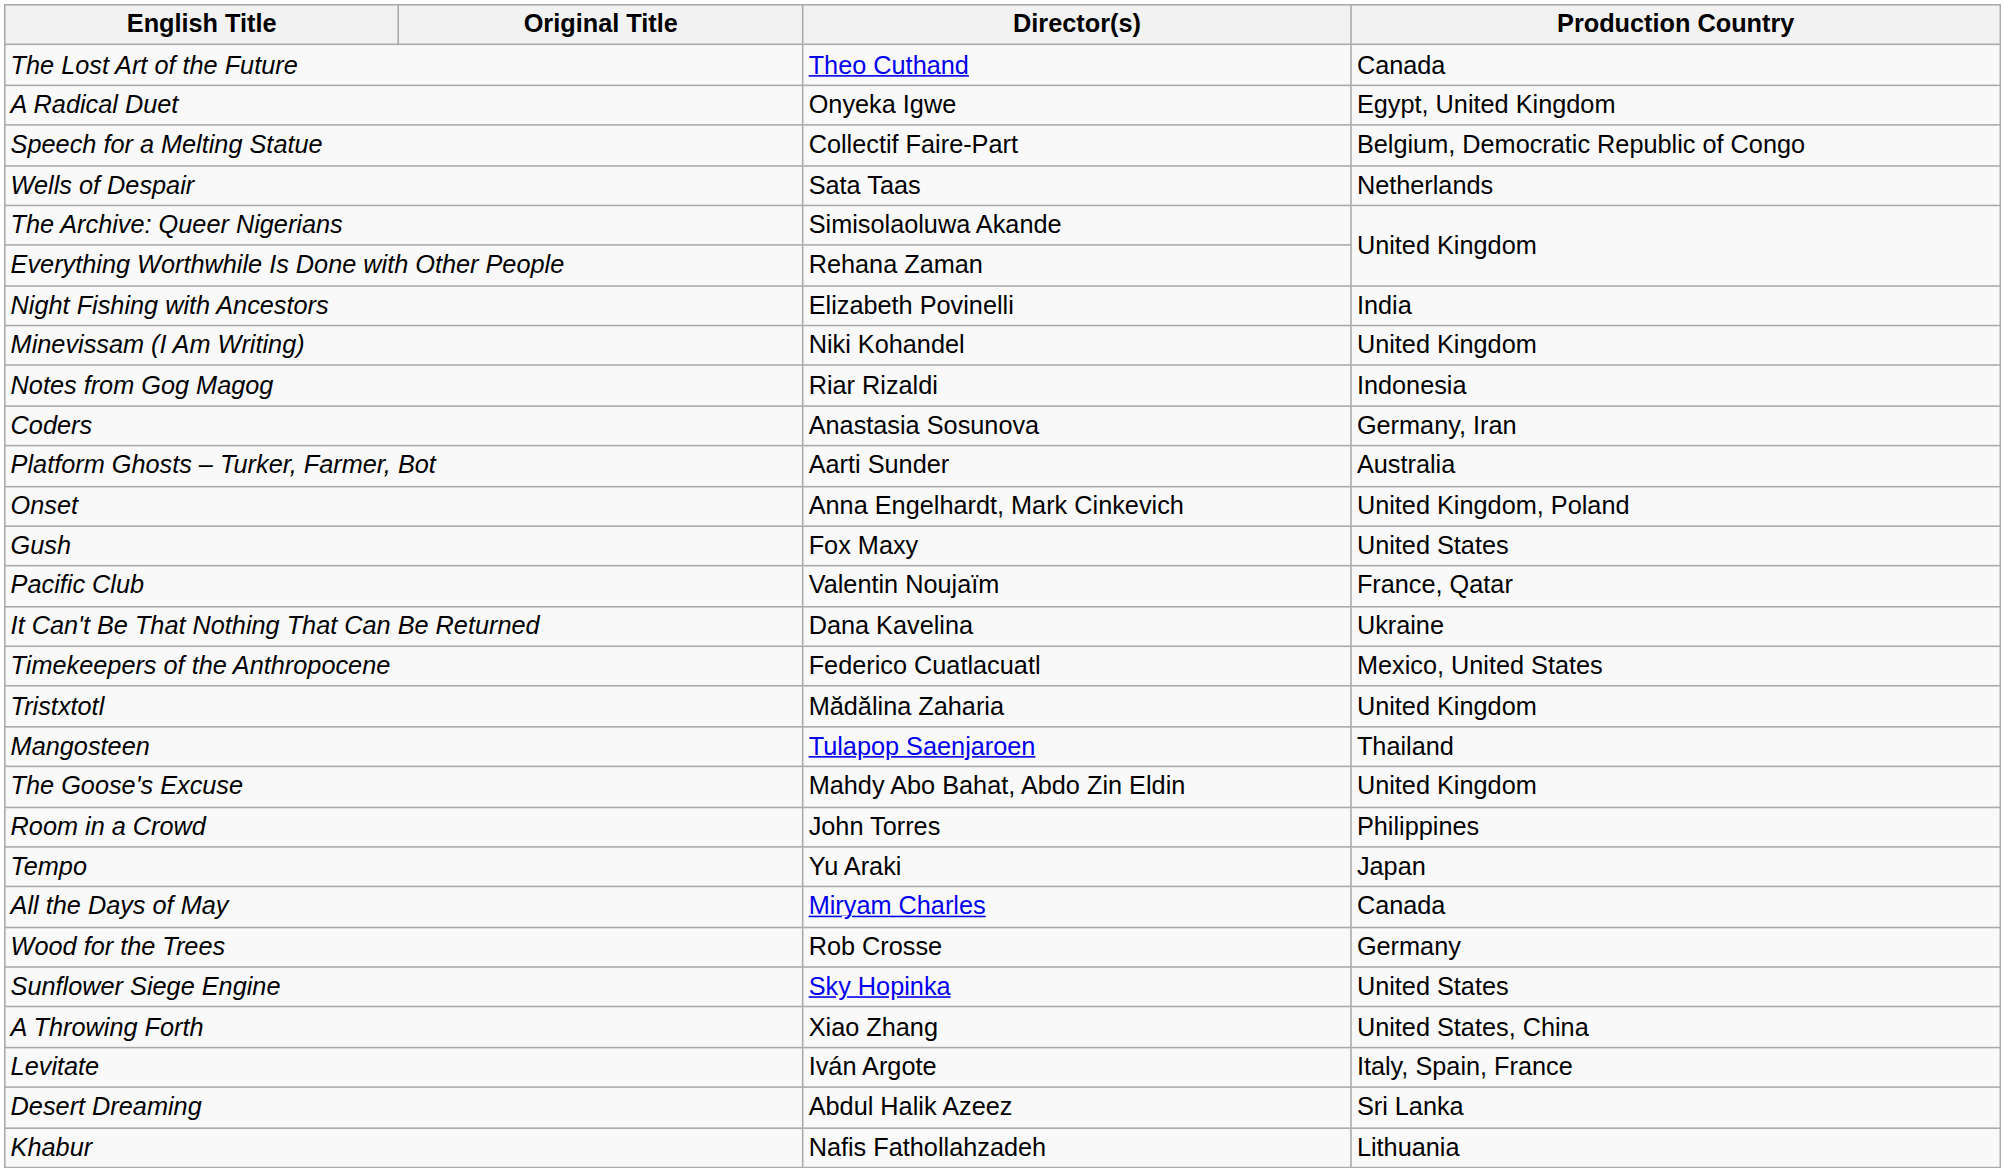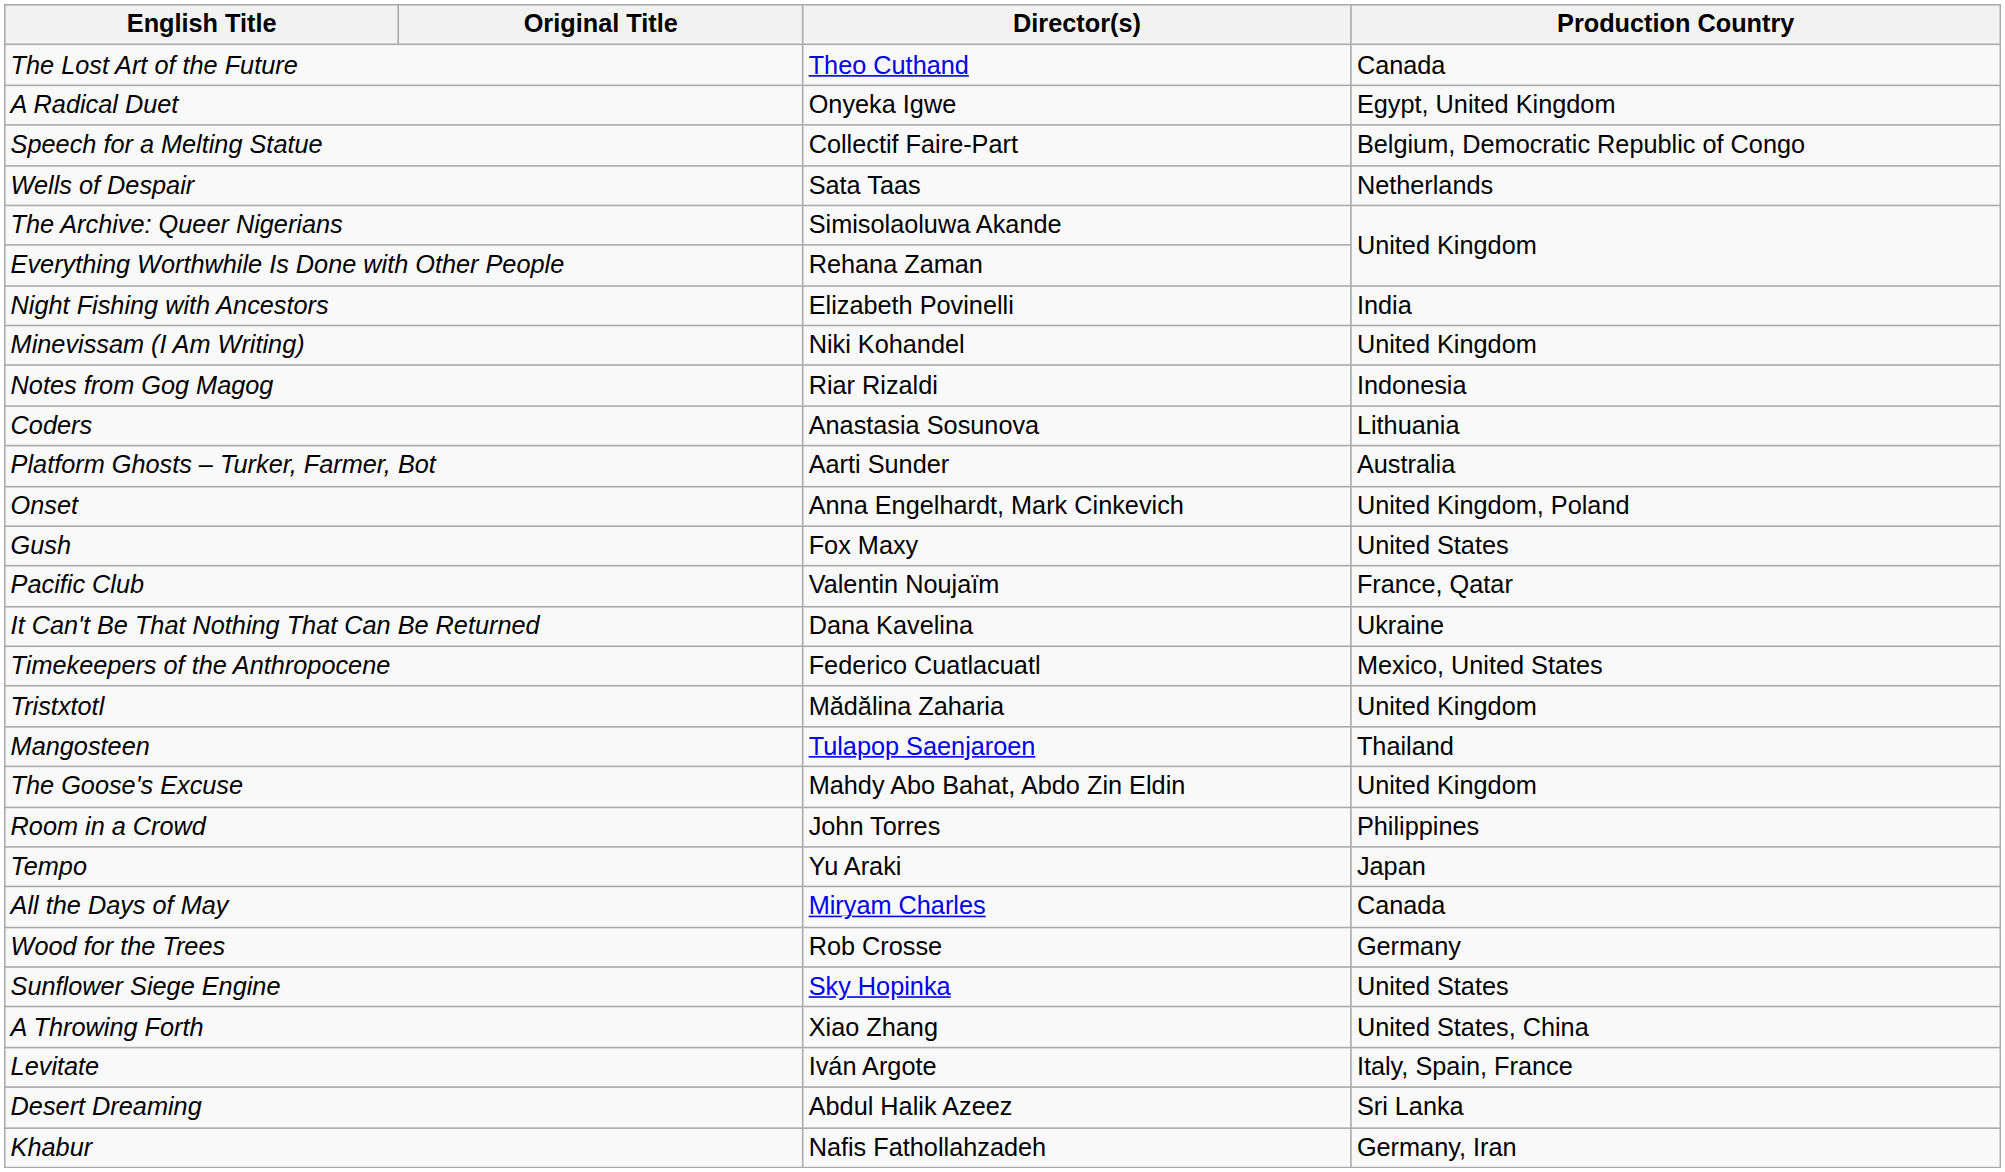 <table class="wikitable" style="width:100%; margin-bottom:4px">
 <tr>
 <th>English Title</th>
 <th>Original Title</th>
 <th>Director(s)</th>
 <th>Production Country</th>
 </tr>
 <tr>
 <td colspan="2"><em>The Lost Art of the Future</em></td>
 <td><a href='#'>Theo Cuthand</a></td>
 <td>Canada</td>
 </tr>
 <tr>
 <td colspan="2"><em>A Radical Duet</em></td>
 <td>Onyeka Igwe</td>
 <td>Egypt, United Kingdom</td>
 </tr>
 <tr>
 <td colspan="2"><em>Speech for a Melting Statue</em></td>
 <td>Collectif Faire-Part</td>
 <td>Belgium, Democratic Republic of Congo</td>
 </tr>
 <tr>
 <td colspan="2"><em>Wells of Despair</em></td>
 <td>Sata Taas</td>
 <td>Netherlands</td>
 </tr>
 <tr>
 <td colspan="2"><em>The Archive: Queer Nigerians</em></td>
 <td>Simisolaoluwa Akande</td>
 <td rowspan="2">United Kingdom</td>
 </tr>
 <tr>
 <td colspan="2"><em>Everything Worthwhile Is Done with Other People</em></td>
 <td>Rehana Zaman</td>
 </tr>
 <tr>
 <td colspan="2"><em>Night Fishing with Ancestors</em></td>
 <td>Elizabeth Povinelli</td>
 <td>India</td>
 </tr>
 <tr>
 <td colspan="2"><em>Minevissam (I Am Writing)</em></td>
 <td>Niki Kohandel</td>
 <td>United Kingdom</td>
 </tr>
 <tr>
 <td colspan="2"><em>Notes from Gog Magog</em></td>
 <td>Riar Rizaldi</td>
 <td>Indonesia</td>
 </tr>
 <tr>
 <td colspan="2"><em>Coders</em></td>
 <td>Anastasia Sosunova</td>
-<td>Germany, Iran</td>
+<td>Lithuania</td>
 </tr>
 <tr>
 <td colspan="2"><em>Platform Ghosts – Turker, Farmer, Bot</em></td>
 <td>Aarti Sunder</td>
 <td>Australia</td>
 </tr>
 <tr>
 <td colspan="2"><em>Onset</em></td>
 <td>Anna Engelhardt, Mark Cinkevich</td>
 <td>United Kingdom, Poland</td>
 </tr>
 <tr>
 <td colspan="2"><em>Gush</em></td>
 <td>Fox Maxy</td>
 <td>United States</td>
 </tr>
 <tr>
 <td colspan="2"><em>Pacific Club</em></td>
 <td>Valentin Noujaïm</td>
 <td>France, Qatar</td>
 </tr>
 <tr>
 <td colspan="2"><em>It Can't Be That Nothing That Can Be Returned</em></td>
 <td>Dana Kavelina</td>
 <td>Ukraine</td>
 </tr>
 <tr>
 <td colspan="2"><em>Timekeepers of the Anthropocene</em></td>
 <td>Federico Cuatlacuatl</td>
 <td>Mexico, United States</td>
 </tr>
 <tr>
 <td colspan="2"><em>Tristxtotl</em></td>
 <td>Mădălina Zaharia</td>
 <td>United Kingdom</td>
 </tr>
 <tr>
 <td colspan="2"><em>Mangosteen</em></td>
 <td><a href='#'>Tulapop Saenjaroen</a></td>
 <td>Thailand</td>
 </tr>
 <tr>
 <td colspan="2"><em>The Goose's Excuse</em></td>
 <td>Mahdy Abo Bahat, Abdo Zin Eldin</td>
 <td>United Kingdom</td>
 </tr>
 <tr>
 <td colspan="2"><em>Room in a Crowd</em></td>
 <td>John Torres</td>
 <td>Philippines</td>
 </tr>
 <tr>
 <td colspan="2"><em>Tempo</em></td>
 <td>Yu Araki</td>
 <td>Japan</td>
 </tr>
 <tr>
 <td colspan="2"><em>All the Days of May</em></td>
 <td><a href='#'>Miryam Charles</a></td>
 <td>Canada</td>
 </tr>
 <tr>
 <td colspan="2"><em>Wood for the Trees</em></td>
 <td>Rob Crosse</td>
 <td>Germany</td>
 </tr>
 <tr>
 <td colspan="2"><em>Sunflower Siege Engine</em></td>
 <td><a href='#'>Sky Hopinka</a></td>
 <td>United States</td>
 </tr>
 <tr>
 <td colspan="2"><em>A Throwing Forth</em></td>
 <td>Xiao Zhang</td>
 <td>United States, China</td>
 </tr>
 <tr>
 <td colspan="2"><em>Levitate</em></td>
 <td>Iván Argote</td>
 <td>Italy, Spain, France</td>
 </tr>
 <tr>
 <td colspan="2"><em>Desert Dreaming</em></td>
 <td>Abdul Halik Azeez</td>
 <td>Sri Lanka</td>
 </tr>
 <tr>
 <td colspan="2"><em>Khabur</em></td>
 <td>Nafis Fathollahzadeh</td>
-<td>Lithuania</td>
+<td>Germany, Iran</td>
 </tr>
 <tr>
 </tr>
 </table>
